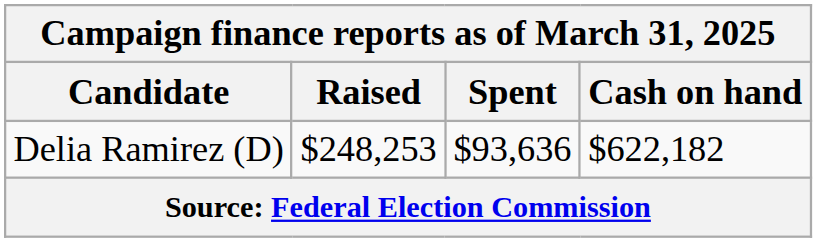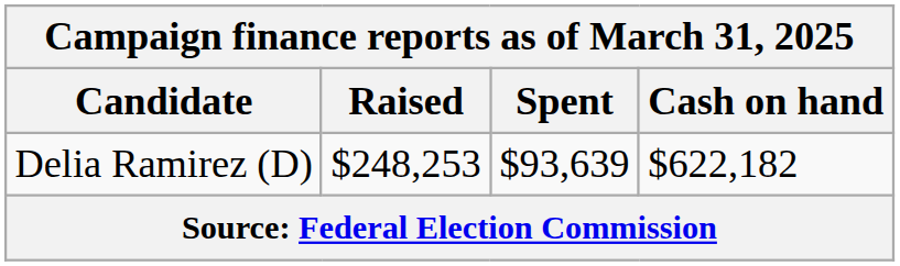 <table class="wikitable sortable">
 <tr>
 <th colspan=4>Campaign finance reports as of March 31, 2025</th>
 </tr>
 <tr style="text-align:center;">
 <th>Candidate</th>
 <th>Raised</th>
 <th>Spent</th>
 <th>Cash on hand</th>
 </tr>
 <tr>
 <td>Delia Ramirez (D)</td>
 <td>$248,253</td>
-<td>$93,636</td>
+<td>$93,639</td>
 <td>$622,182</td>
 </tr>
 <tr>
 <th colspan="4"><small>Source: <a href='#'>Federal Election Commission</a></small></th>
 </tr>
 </table>
